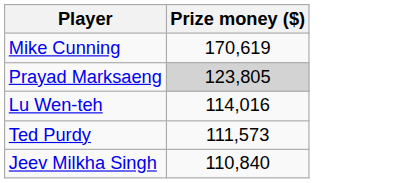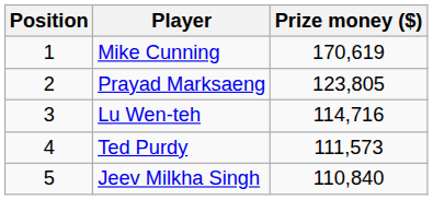 <table class="wikitable">
 <tr>
+<th>Position</th>
 <th>Player</th>
 <th>Prize money ($)</th>
 </tr>
 <tr>
+<td align=center>1</td>
 <td> <a href='#'>Mike Cunning</a></td>
 <td align=center>170,619</td>
 </tr>
 <tr>
+<td align=center>2</td>
 <td> <a href='#'>Prayad Marksaeng</a></td>
-<td align=center style="background: lightgrey;">123,805</td>
+<td align=center>123,805</td>
 </tr>
 <tr>
+<td align=center>3</td>
 <td> <a href='#'>Lu Wen-teh</a></td>
-<td align=center>114,016</td>
+<td align=center>114,716</td>
 </tr>
 <tr>
+<td align=center>4</td>
 <td> <a href='#'>Ted Purdy</a></td>
 <td align=center>111,573</td>
 </tr>
 <tr>
+<td align=center>5</td>
 <td> <a href='#'>Jeev Milkha Singh</a></td>
 <td align=center>110,840</td>
 </tr>
 </table>
